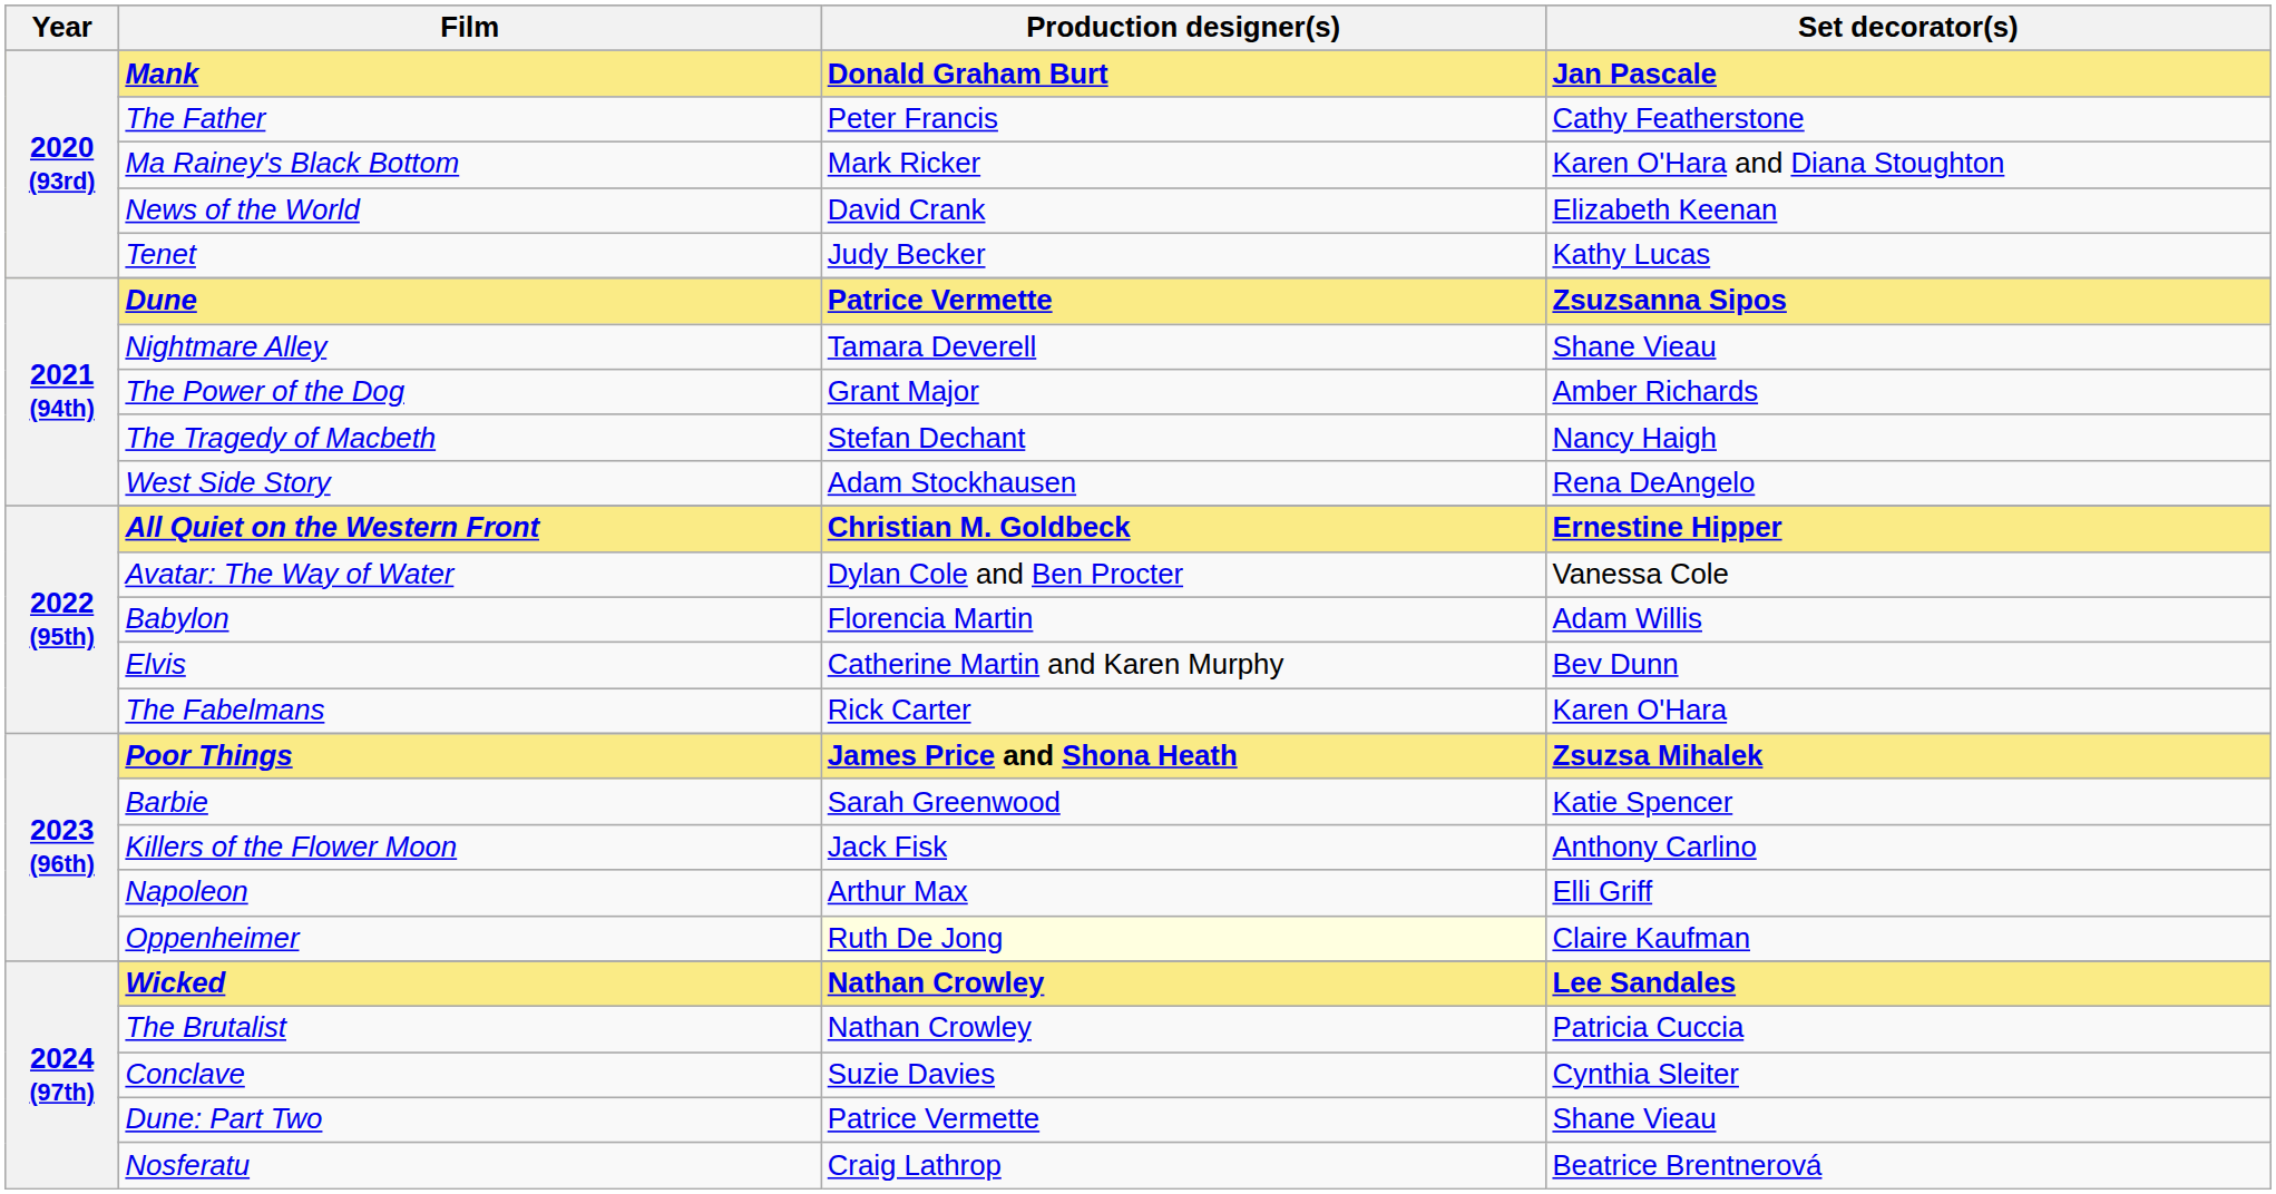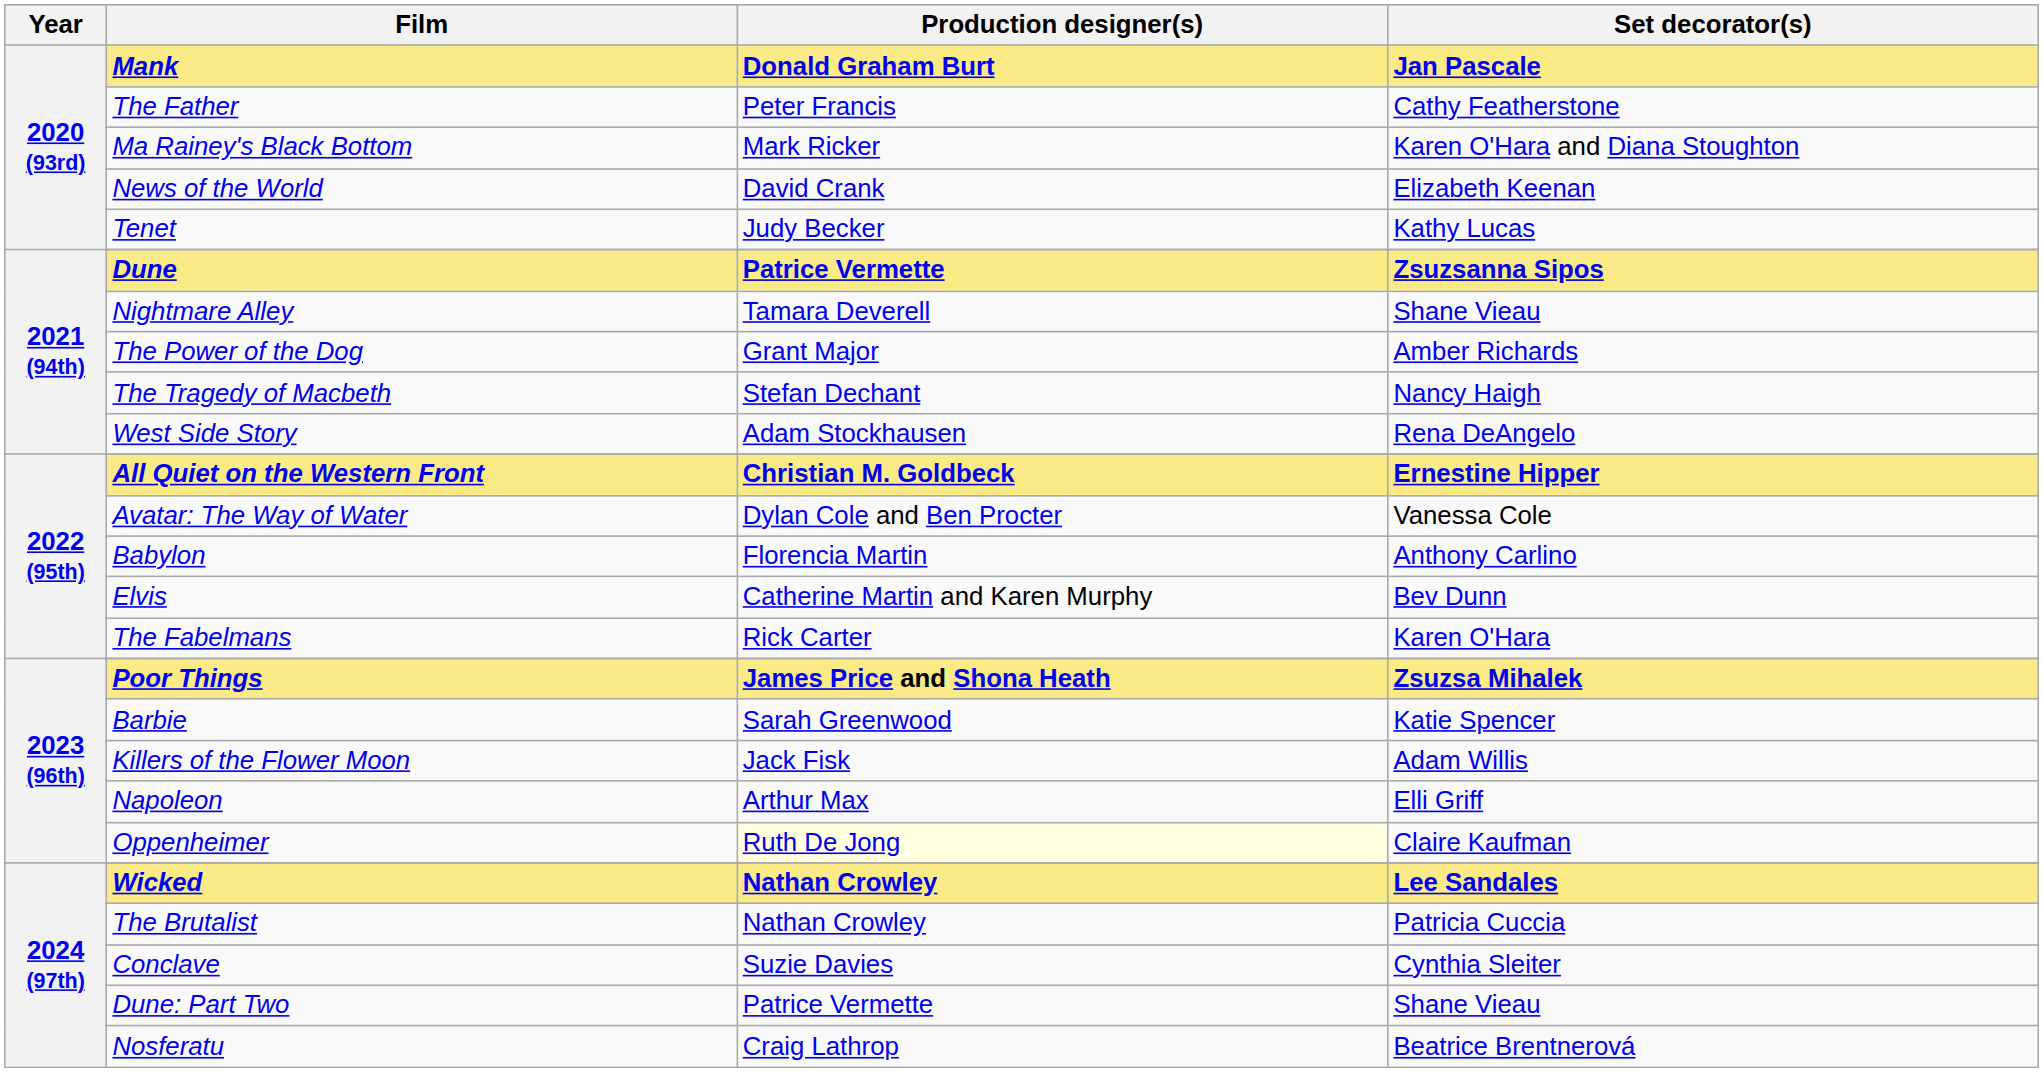 <table class="wikitable" style="width:100%">
 <tr bgcolor="#bebebe">
 <th width="5%">Year</th>
 <th width="31%">Film</th>
 <th width="32%">Production designer(s)</th>
 <th width="32%">Set decorator(s)</th>
 </tr>
 <tr style="background:#FAEB86">
 <th rowspan="5"><a href='#'>2020</a><br><small><a href='#'>(93rd)</a></small> <br></th>
 <td><strong><em><a href='#'>Mank</a></em></strong></td>
 <td><strong><a href='#'>Donald Graham Burt</a></strong></td>
 <td><strong><a href='#'>Jan Pascale</a></strong></td>
 </tr>
 <tr>
 <td><em><a href='#'>The Father</a></em></td>
 <td><a href='#'>Peter Francis</a></td>
 <td><a href='#'>Cathy Featherstone</a></td>
 </tr>
 <tr>
 <td><em><a href='#'>Ma Rainey's Black Bottom</a></em></td>
 <td><a href='#'>Mark Ricker</a></td>
 <td><a href='#'>Karen O'Hara</a> and <a href='#'>Diana Stoughton</a></td>
 </tr>
 <tr>
 <td><em><a href='#'>News of the World</a></em></td>
 <td><a href='#'>David Crank</a></td>
 <td><a href='#'>Elizabeth Keenan</a></td>
 </tr>
 <tr>
 <td><em><a href='#'>Tenet</a></em></td>
 <td><a href='#'>Judy Becker</a></td>
 <td><a href='#'>Kathy Lucas</a></td>
 </tr>
 <tr>
 <th rowspan="6" style="text-align:center"><a href='#'>2021</a><br><small><a href='#'>(94th)</a></small> <br></th>
 </tr>
 <tr style="background:#FAEB86">
 <td><strong><em><a href='#'>Dune</a></em></strong></td>
 <td><strong><a href='#'>Patrice Vermette</a></strong></td>
 <td><strong><a href='#'>Zsuzsanna Sipos</a></strong></td>
 </tr>
 <tr>
 <td><em><a href='#'>Nightmare Alley</a></em></td>
 <td><a href='#'>Tamara Deverell</a></td>
 <td><a href='#'>Shane Vieau</a></td>
 </tr>
 <tr>
 <td><em><a href='#'>The Power of the Dog</a></em></td>
 <td><a href='#'>Grant Major</a></td>
 <td><a href='#'>Amber Richards</a></td>
 </tr>
 <tr>
 <td><em><a href='#'>The Tragedy of Macbeth</a></em></td>
 <td><a href='#'>Stefan Dechant</a></td>
 <td><a href='#'>Nancy Haigh</a></td>
 </tr>
 <tr>
 <td><em><a href='#'>West Side Story</a></em></td>
 <td><a href='#'>Adam Stockhausen</a></td>
 <td><a href='#'>Rena DeAngelo</a></td>
 </tr>
 <tr>
 <th rowspan="6" style="text-align:center"><a href='#'>2022</a><br><small><a href='#'>(95th)</a></small> <br></th>
 </tr>
 <tr style="background:#FAEB86">
 <td><strong><em><a href='#'>All Quiet on the Western Front</a></em></strong></td>
 <td><strong><a href='#'>Christian M. Goldbeck</a></strong></td>
 <td><strong><a href='#'>Ernestine Hipper</a></strong></td>
 </tr>
 <tr>
 <td><em><a href='#'>Avatar: The Way of Water</a></em></td>
 <td><a href='#'>Dylan Cole</a> and <a href='#'>Ben Procter</a></td>
 <td>Vanessa Cole</td>
 </tr>
 <tr>
 <td><em><a href='#'>Babylon</a></em></td>
 <td><a href='#'>Florencia Martin</a></td>
-<td><a href='#'>Adam Willis</a></td>
+<td><a href='#'>Anthony Carlino</a></td>
 </tr>
 <tr>
 <td><em><a href='#'>Elvis</a></em></td>
 <td><a href='#'>Catherine Martin</a> and Karen Murphy</td>
 <td><a href='#'>Bev Dunn</a></td>
 </tr>
 <tr>
 <td><em><a href='#'>The Fabelmans</a></em></td>
 <td><a href='#'>Rick Carter</a></td>
 <td><a href='#'>Karen O'Hara</a></td>
 </tr>
 <tr>
 <th rowspan="6" style="text-align:center"><a href='#'>2023</a><br><small><a href='#'>(96th)</a></small> <br></th>
 </tr>
 <tr style="background:#FAEB86">
 <td><strong><em><a href='#'>Poor Things</a></em></strong></td>
 <td><strong><a href='#'>James Price</a> and <a href='#'>Shona Heath</a></strong></td>
 <td><strong><a href='#'>Zsuzsa Mihalek</a></strong></td>
 </tr>
 <tr>
 <td><em><a href='#'>Barbie</a></em></td>
 <td><a href='#'>Sarah Greenwood</a></td>
 <td><a href='#'>Katie Spencer</a></td>
 </tr>
 <tr>
 <td><em><a href='#'>Killers of the Flower Moon</a></em></td>
 <td><a href='#'>Jack Fisk</a></td>
-<td><a href='#'>Anthony Carlino</a></td>
+<td><a href='#'>Adam Willis</a></td>
 </tr>
 <tr>
 <td><em><a href='#'>Napoleon</a></em></td>
 <td><a href='#'>Arthur Max</a></td>
 <td><a href='#'>Elli Griff</a></td>
 </tr>
 <tr>
 <td><em><a href='#'>Oppenheimer</a></em></td>
 <td style="background: lightyellow;"><a href='#'>Ruth De Jong</a></td>
 <td><a href='#'>Claire Kaufman</a></td>
 </tr>
 <tr>
 <th rowspan="7" style="text-align:center"><a href='#'>2024</a><br><small><a href='#'>(97th)</a></small> <br></th>
 </tr>
 <tr style="background:#FAEB86">
 <td><strong><em><a href='#'>Wicked</a></em></strong></td>
 <td><strong><a href='#'>Nathan Crowley</a></strong></td>
 <td><strong><a href='#'>Lee Sandales</a></strong></td>
 </tr>
 <tr>
 <td><em><a href='#'>The Brutalist</a></em></td>
 <td><a href='#'>Nathan Crowley</a></td>
 <td><a href='#'>Patricia Cuccia</a></td>
 </tr>
 <tr>
 <td><em><a href='#'>Conclave</a></em></td>
 <td><a href='#'>Suzie Davies</a></td>
 <td><a href='#'>Cynthia Sleiter</a></td>
 </tr>
 <tr>
 <td><em><a href='#'>Dune: Part Two</a></em></td>
 <td><a href='#'>Patrice Vermette</a></td>
 <td><a href='#'>Shane Vieau</a></td>
 </tr>
 <tr>
 <td><em><a href='#'>Nosferatu</a></em></td>
 <td><a href='#'>Craig Lathrop</a></td>
 <td><a href='#'>Beatrice Brentnerová</a></td>
 </tr>
 </table>
